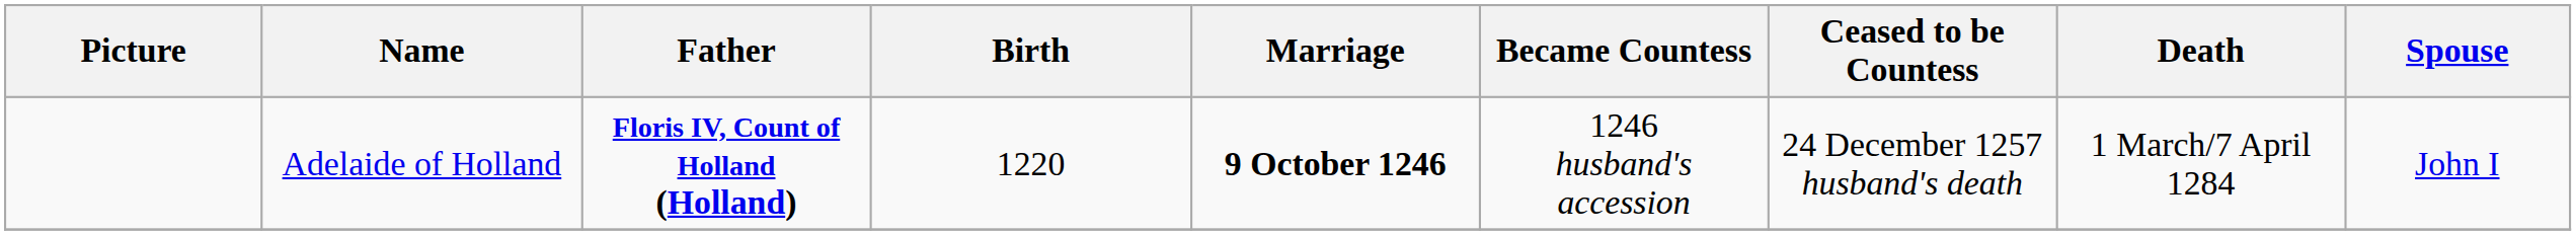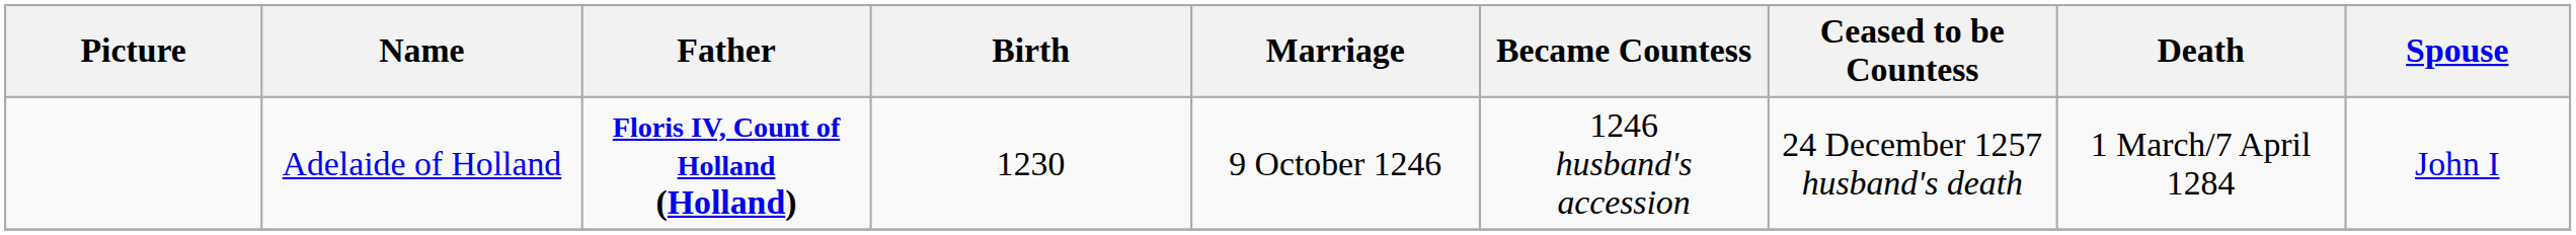 <table width=95% class="wikitable">
 <tr>
 <th width = "8%">Picture</th>
 <th width = "10%">Name</th>
 <th width = "9%">Father</th>
 <th width = "10%">Birth</th>
 <th width = "9%">Marriage</th>
 <th width = "9%">Became Countess</th>
 <th width = "9%">Ceased to be Countess</th>
 <th width = "9%">Death</th>
 <th width = "7%"><a href='#'>Spouse</a></th>
 </tr>
 <tr>
 <td align="center"></td>
 <td align="center"><a href='#'>Adelaide of Holland</a></td>
 <td align="center"><strong><small><a href='#'>Floris IV, Count of Holland</a></small><br>(<a href='#'>Holland</a>)</strong></td>
-<td align="center">1220</td>
-<td align="center"><strong>9 October 1246</strong></td>
+<td align="center">1230</td>
+<td align="center">9 October 1246</td>
 <td align="center">1246<br><em>husband's accession</em></td>
 <td align="center">24 December 1257<br><em>husband's death</em></td>
 <td align="center">1 March/7 April 1284</td>
 <td align="center"><a href='#'>John I</a></td>
 </tr>
 <tr>
 </tr>
 </table>
